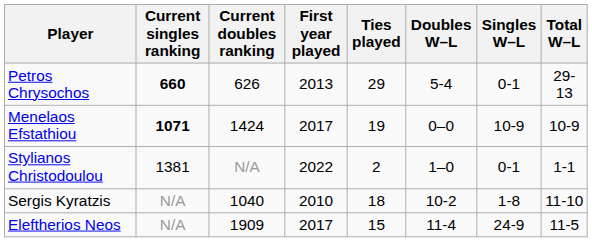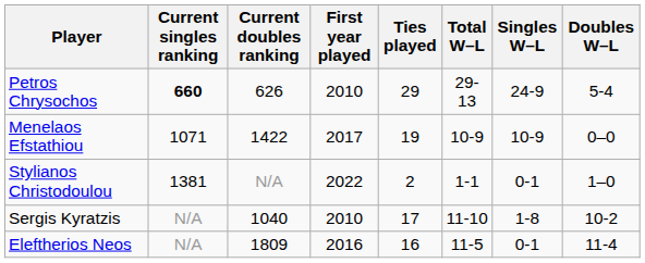 <table class="wikitable" style=text-align:center>
 <tr>
 <th width=130>Player</th>
 <th>Current singles ranking</th>
 <th>Current doubles ranking</th>
 <th>First year played</th>
 <th>Ties played</th>
+<th>Total W–L</th>
+<th>Singles W–L</th>
 <th>Doubles W–L</th>
-<th>Singles W–L</th>
-<th>Total W–L</th>
 </tr>
 <tr>
 <td align=left><a href='#'>Petros Chrysochos</a></td>
 <td><strong>660</strong></td>
 <td>626</td>
-<td>2013</td>
+<td>2010</td>
 <td>29</td>
+<td>29-13</td>
+<td>24-9</td>
 <td>5-4</td>
-<td>0-1</td>
-<td>29-13</td>
 </tr>
 <tr>
 <td align=left><a href='#'>Menelaos Efstathiou</a></td>
-<td><strong>1071</strong></td>
-<td>1424</td>
+<td>1071</td>
+<td>1422</td>
 <td>2017</td>
 <td>19</td>
-<td>0–0</td>
 <td>10-9</td>
 <td>10-9</td>
+<td>0–0</td>
 </tr>
 <tr>
 <td align=left><a href='#'>Stylianos Christodoulou</a></td>
 <td>1381</td>
 <td style=color:#999>N/A</td>
 <td>2022</td>
 <td>2</td>
+<td>1-1</td>
+<td>0-1</td>
 <td>1–0</td>
-<td>0-1</td>
-<td>1-1</td>
 </tr>
 <tr>
 <td align=left>Sergis Kyratzis</td>
 <td style=color:#999>N/A</td>
 <td>1040</td>
 <td>2010</td>
-<td>18</td>
+<td>17</td>
+<td>11-10</td>
+<td>1-8</td>
 <td>10-2</td>
-<td>1-8</td>
-<td>11-10</td>
 </tr>
 <tr>
 <td align=left><a href='#'>Eleftherios Neos</a></td>
 <td style=color:#999>N/A</td>
-<td>1909</td>
-<td>2017</td>
-<td>15</td>
+<td>1809</td>
+<td>2016</td>
+<td>16</td>
+<td>11-5</td>
+<td>0-1</td>
 <td>11-4</td>
-<td>24-9</td>
-<td>11-5</td>
 </tr>
 </table>
